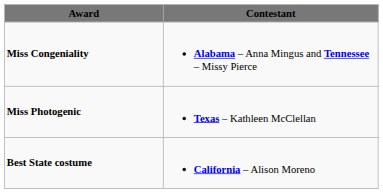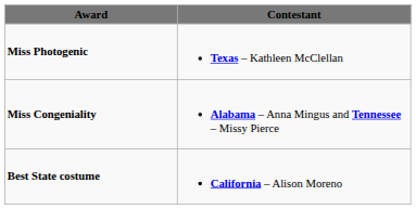 <table class="wikitable sortable" style="font-size: 95%;">
 <tr bgcolor="#787878" colspan=10 align="center">
 <td width="220"><span><strong>Award</strong></span></td>
 <td width="300"><span><strong>Contestant</strong></span></td>
 </tr>
 <tr>
+<td><strong>Miss Photogenic</strong></td>
+<td><br><ul><li><strong><a href='#'>Texas</a></strong> – Kathleen McClellan</li></ul></td>
+</tr>
+<tr>
 <td><strong>Miss Congeniality</strong></td>
 <td><br><ul><li><strong><a href='#'>Alabama</a></strong> – Anna Mingus and <strong><a href='#'>Tennessee</a></strong> – Missy Pierce</li></ul></td>
-</tr>
-<tr>
-<td><strong>Miss Photogenic</strong></td>
-<td><br><ul><li><strong><a href='#'>Texas</a></strong> – Kathleen McClellan</li></ul></td>
 </tr>
 <tr>
 <td><strong>Best State costume</strong></td>
 <td><br><ul><li><strong><a href='#'>California</a></strong> – Alison Moreno</li></ul></td>
 </tr>
 </table>
